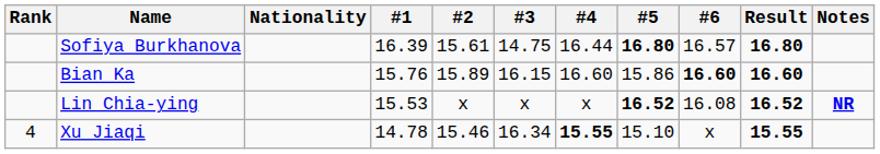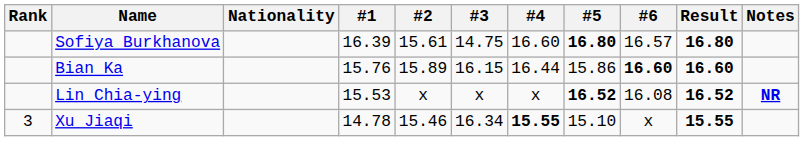 <table class="wikitable sortable" style="text-align:center;font-size:95%">
 <tr>
 <th>Rank</th>
 <th>Name</th>
 <th>Nationality</th>
 <th>#1</th>
 <th>#2</th>
 <th>#3</th>
 <th>#4</th>
 <th>#5</th>
 <th>#6</th>
 <th>Result</th>
 <th>Notes</th>
 </tr>
 <tr>
 <td></td>
 <td align=left><a href='#'>Sofiya Burkhanova</a></td>
 <td align=left></td>
 <td>16.39</td>
 <td>15.61</td>
 <td>14.75</td>
-<td>16.44</td>
+<td>16.60</td>
 <td><strong>16.80</strong></td>
 <td>16.57</td>
 <td><strong>16.80</strong></td>
 <td></td>
 </tr>
 <tr>
 <td></td>
 <td align=left><a href='#'>Bian Ka</a></td>
 <td align=left></td>
 <td>15.76</td>
 <td>15.89</td>
 <td>16.15</td>
-<td>16.60</td>
+<td>16.44</td>
 <td>15.86</td>
 <td><strong>16.60</strong></td>
 <td><strong>16.60</strong></td>
 <td></td>
 </tr>
 <tr>
 <td></td>
 <td align=left><a href='#'>Lin Chia-ying</a></td>
 <td align=left></td>
 <td>15.53</td>
 <td>x</td>
 <td>x</td>
 <td>x</td>
 <td><strong>16.52</strong></td>
 <td>16.08</td>
 <td><strong>16.52</strong></td>
 <td><strong><a href='#'>NR</a></strong></td>
 </tr>
 <tr>
-<td>4</td>
+<td>3</td>
 <td align=left><a href='#'>Xu Jiaqi</a></td>
 <td align=left></td>
 <td>14.78</td>
 <td>15.46</td>
 <td>16.34</td>
 <td><strong>15.55</strong></td>
 <td>15.10</td>
 <td>x</td>
 <td><strong>15.55</strong></td>
 <td></td>
 </tr>
 </table>
